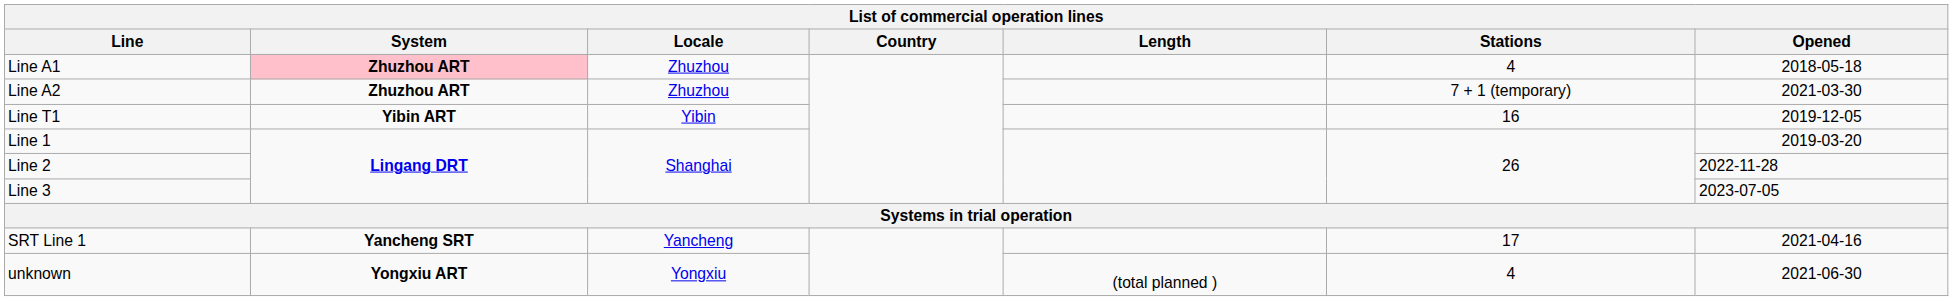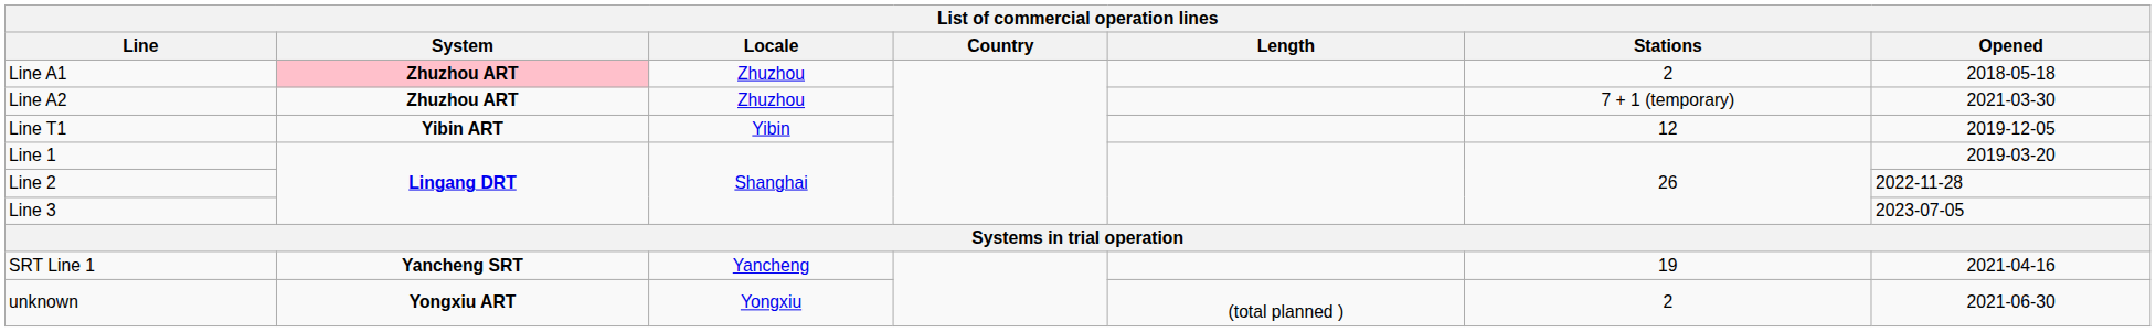 <table class="wikitable sortable collapsible" style="width:100%">
 <tr>
 <th colspan="7">List of commercial operation lines</th>
 </tr>
 <tr>
 <th scope="col">Line</th>
 <th scope="col">System</th>
 <th scope="col">Locale</th>
 <th scope="col">Country</th>
 <th scope="col">Length</th>
 <th scope="col">Stations</th>
 <th scope="col">Opened</th>
 </tr>
 <tr>
 <td>Line A1 </td>
 <td style="background: pink; text-align:center"><strong>Zhuzhou ART</strong></td>
 <td style="text-align:center"><a href='#'>Zhuzhou</a></td>
 <td style="text-align:center" rowspan="6"></td>
 <td style="text-align:center"></td>
-<td style="text-align:center">4</td>
+<td style="text-align:center">2</td>
 <td style="text-align:center">2018-05-18</td>
 </tr>
 <tr>
 <td>Line A2 </td>
 <td style="text-align:center"><strong>Zhuzhou ART</strong></td>
 <td style="text-align:center"><a href='#'>Zhuzhou</a></td>
 <td style="text-align:center"></td>
 <td style="text-align:center">7 + 1 (temporary)</td>
 <td style="text-align:center">2021-03-30 <br></td>
 </tr>
 <tr>
 <td>Line T1  </td>
 <td style="text-align:center"><strong>Yibin ART</strong></td>
 <td style="text-align:center"><a href='#'>Yibin</a></td>
 <td style="text-align:center"></td>
-<td style="text-align:center">16</td>
+<td style="text-align:center">12</td>
 <td style="text-align:center">2019-12-05</td>
 </tr>
 <tr>
 <td>Line 1  </td>
 <td rowspan="3" style="text-align:center"><strong><a href='#'>Lingang DRT</a></strong></td>
 <td rowspan="3" style="text-align:center"><a href='#'>Shanghai</a></td>
 <td rowspan="3" style="text-align:center"></td>
 <td rowspan="3" style="text-align:center">26</td>
 <td style="text-align:center">2019-03-20</td>
 </tr>
 <tr>
 <td>Line 2 </td>
 <td>2022-11-28</td>
 </tr>
 <tr>
 <td>Line 3 </td>
 <td>2023-07-05</td>
 </tr>
 <tr>
 <th colspan="7">Systems in trial operation</th>
 </tr>
 <tr>
 <td>SRT Line 1</td>
 <td style="text-align:center"><strong>Yancheng SRT</strong></td>
 <td style="text-align:center"><a href='#'>Yancheng</a></td>
 <td style="text-align:center" rowspan="2"></td>
 <td style="text-align:center"></td>
-<td style="text-align:center">17</td>
+<td style="text-align:center">19</td>
 <td style="text-align:center">2021-04-16</td>
 </tr>
 <tr>
 <td>unknown</td>
 <td style="text-align:center"><strong>Yongxiu ART</strong></td>
 <td style="text-align:center"><a href='#'>Yongxiu</a></td>
 <td style="text-align:center"><br>(total planned )</td>
-<td style="text-align:center">4</td>
+<td style="text-align:center">2</td>
 <td style="text-align:center">2021-06-30</td>
 </tr>
 </table>
